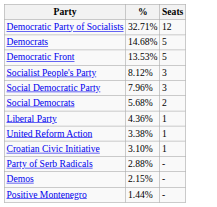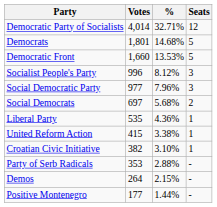 <table class="wikitable">
 <tr>
 <th>Party</th>
+<th>Votes</th>
 <th>%</th>
 <th>Seats</th>
 </tr>
 <tr>
 <td><a href='#'>Democratic Party of Socialists</a></td>
+<td>4,014</td>
 <td>32.71%</td>
 <td>12</td>
 </tr>
 <tr>
 <td><a href='#'>Democrats</a></td>
+<td>1,801</td>
 <td>14.68%</td>
 <td>5</td>
 </tr>
 <tr>
 <td><a href='#'>Democratic Front</a></td>
+<td>1,660</td>
 <td>13.53%</td>
 <td>5</td>
 </tr>
 <tr>
 <td><a href='#'>Socialist People's Party</a></td>
+<td>996</td>
 <td>8.12%</td>
 <td>3</td>
 </tr>
 <tr>
 <td><a href='#'>Social Democratic Party</a></td>
+<td>977</td>
 <td>7.96%</td>
 <td>3</td>
 </tr>
 <tr>
 <td><a href='#'>Social Democrats</a></td>
+<td>697</td>
 <td>5.68%</td>
 <td>2</td>
 </tr>
 <tr>
 <td><a href='#'>Liberal Party</a></td>
+<td>535</td>
 <td>4.36%</td>
 <td>1</td>
 </tr>
 <tr>
 <td><a href='#'>United Reform Action</a></td>
+<td>415</td>
 <td>3.38%</td>
 <td>1</td>
 </tr>
 <tr>
 <td><a href='#'>Croatian Civic Initiative</a></td>
+<td>382</td>
 <td>3.10%</td>
 <td>1</td>
 </tr>
 <tr>
 <td><a href='#'>Party of Serb Radicals</a></td>
+<td>353</td>
 <td>2.88%</td>
 <td>-</td>
 </tr>
 <tr>
 <td><a href='#'>Demos</a></td>
+<td>264</td>
 <td>2.15%</td>
 <td>-</td>
 </tr>
 <tr>
 <td><a href='#'>Positive Montenegro</a></td>
+<td>177</td>
 <td>1.44%</td>
 <td>-</td>
 </tr>
 </table>
